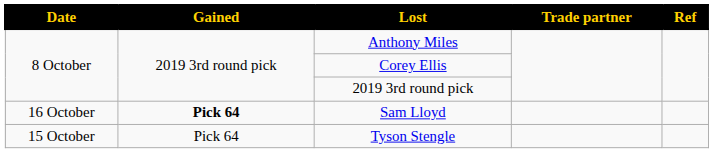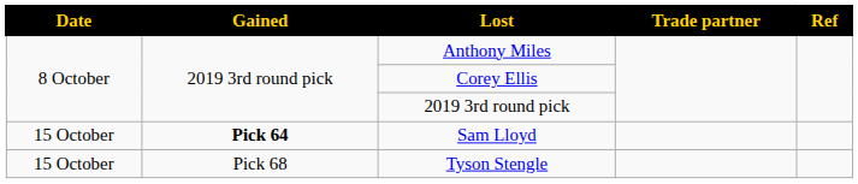 <table class="wikitable" style="text-align:center; font-size:100%; width:60%;">
 <tr>
 <th style="background:black; color:#FED102; border: solid black 2px;">Date</th>
 <th style="background:black; color:#FED102; border: solid black 2px;">Gained</th>
 <th style="background:black; color:#FED102; border: solid black 2px;">Lost</th>
 <th style="background:black; color:#FED102; border: solid black 2px;">Trade partner</th>
 <th style="background:black; color:#FED102; border: solid black 2px;">Ref</th>
 </tr>
 <tr>
 <td rowspan=3>8 October</td>
 <td rowspan=3>2019 3rd round pick</td>
 <td><a href='#'>Anthony Miles</a></td>
 <td rowspan=3></td>
 <td rowspan=3></td>
 </tr>
 <tr>
 <td><a href='#'>Corey Ellis</a></td>
 </tr>
 <tr>
 <td>2019 3rd round pick</td>
 </tr>
 <tr>
-<td>16 October</td>
+<td>15 October</td>
 <td><strong>Pick 64</strong></td>
 <td><a href='#'>Sam Lloyd</a></td>
 <td></td>
 <td></td>
 </tr>
 <tr>
 <td>15 October</td>
-<td>Pick 64</td>
+<td>Pick 68</td>
 <td><a href='#'>Tyson Stengle</a></td>
 <td></td>
 <td></td>
 </tr>
 </table>
